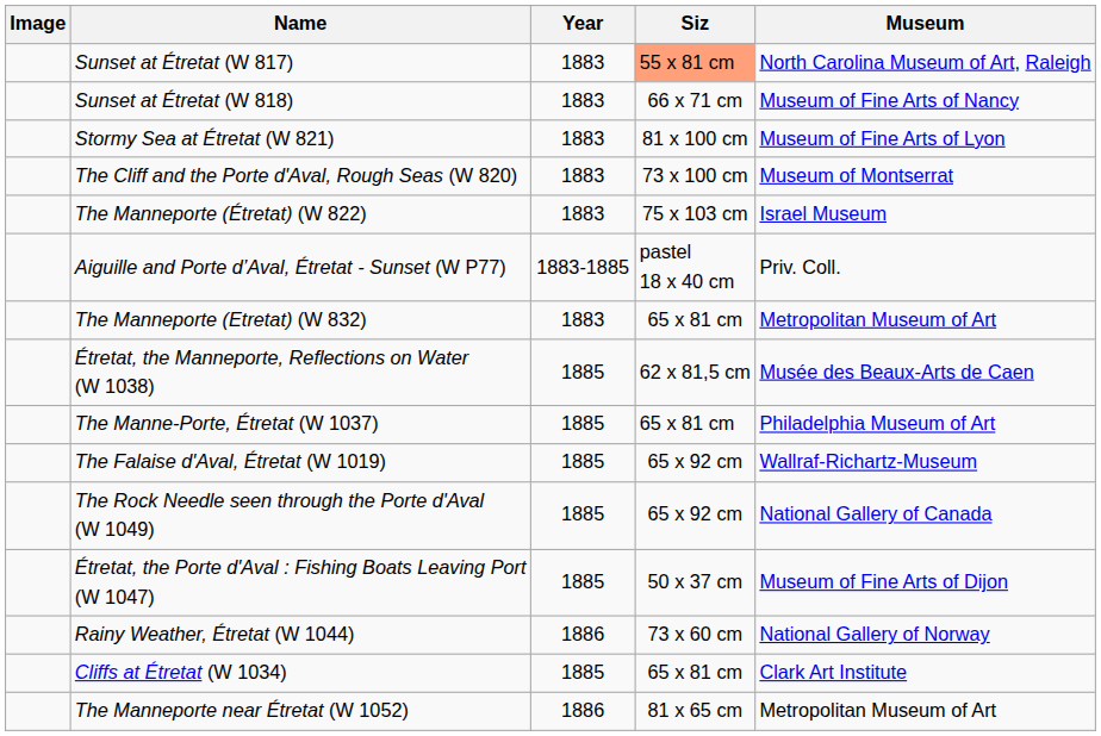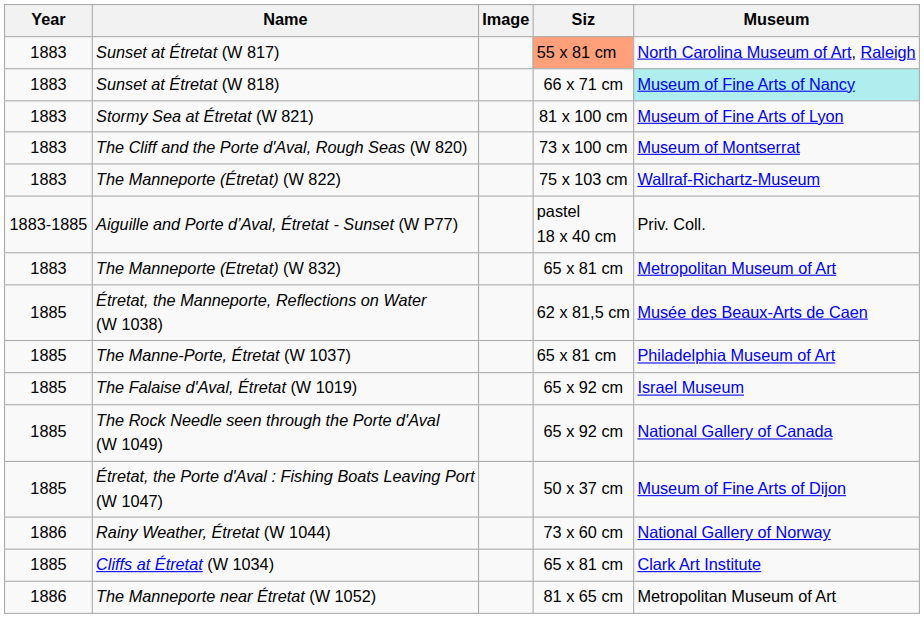 <table class="wikitable sortable" style="font-size:95%;border:0px;text-align:left;line-height:150%;">
 <tr>
+<th width="75" align="center">Year</th>
+<th>Name</th>
 <th>Image</th>
-<th>Name</th>
-<th width="75" align="center">Year</th>
 <th>Siz</th>
 <th>Museum</th>
 </tr>
 <tr ---->
+<td align="center">1883</td>
+<td><em>Sunset at Étretat</em> (W 817)</td>
 <td></td>
-<td><em>Sunset at Étretat</em> (W 817)</td>
-<td align="center">1883</td>
 <td style="background: lightsalmon;">55 x 81 cm</td>
 <td><a href='#'>North Carolina Museum of Art</a>, <a href='#'>Raleigh</a></td>
 </tr>
 <tr ---->
+<td align="center">1883</td>
+<td><em>Sunset at Étretat</em> (W 818)</td>
 <td></td>
-<td><em>Sunset at Étretat</em> (W 818)</td>
-<td align="center">1883</td>
 <td align="center">66 x 71 cm</td>
-<td><a href='#'>Museum of Fine Arts of Nancy</a></td>
+<td style="background: paleturquoise;"><a href='#'>Museum of Fine Arts of Nancy</a></td>
 </tr>
 <tr ---->
+<td align="center">1883</td>
+<td><em>Stormy Sea at Étretat</em> (W 821)</td>
 <td></td>
-<td><em>Stormy Sea at Étretat</em> (W 821)</td>
-<td align="center">1883</td>
 <td align="center">81 x 100 cm</td>
 <td><a href='#'>Museum of Fine Arts of Lyon</a></td>
 </tr>
 <tr ---->
+<td align="center">1883</td>
+<td><em>The Cliff and the Porte d'Aval, Rough Seas</em> (W 820)<em></em></td>
 <td></td>
-<td><em>The Cliff and the Porte d'Aval, Rough Seas</em> (W 820)<em></em></td>
-<td align="center">1883</td>
 <td align="center">73 x 100 cm</td>
 <td><a href='#'>Museum of Montserrat</a></td>
 </tr>
 <tr ---->
+<td align="center">1883</td>
+<td><em>The Manneporte (Étretat)</em> (W 822)</td>
 <td></td>
-<td><em>The Manneporte (Étretat)</em> (W 822)</td>
-<td align="center">1883</td>
 <td align="center">75 x 103 cm</td>
-<td><a href='#'>Israel Museum</a></td>
+<td><a href='#'>Wallraf-Richartz-Museum</a></td>
 </tr>
 <tr ---->
+<td align="center">1883-1885</td>
+<td><em>Aiguille and  Porte d’Aval, Étretat - Sunset</em> (W P77)</td>
 <td></td>
-<td><em>Aiguille and  Porte d’Aval, Étretat - Sunset</em> (W P77)</td>
-<td align="center">1883-1885</td>
 <td>pastel<br>18 x 40 cm</td>
 <td>Priv. Coll.</td>
 </tr>
 <tr ---->
+<td align="center">1883</td>
+<td><em>The Manneporte (Etretat)</em> (W 832)</td>
 <td></td>
-<td><em>The Manneporte (Etretat)</em> (W 832)</td>
-<td align="center">1883</td>
 <td align="center">65 x 81 cm</td>
 <td><a href='#'>Metropolitan Museum of Art</a></td>
 </tr>
 <tr ---->
+<td align="center">1885</td>
+<td><em>Étretat, the Manneporte, Reflections on Water</em><br>(W 1038)</td>
 <td></td>
-<td><em>Étretat, the Manneporte, Reflections on Water</em><br>(W 1038)</td>
-<td align="center">1885</td>
 <td align="center">62 x 81,5 cm</td>
 <td><a href='#'>Musée des Beaux-Arts de Caen</a></td>
 </tr>
 <tr ---->
+<td align="center">1885</td>
+<td><em>The Manne-Porte, Étretat</em> (W 1037)</td>
 <td></td>
-<td><em>The Manne-Porte, Étretat</em> (W 1037)</td>
-<td align="center">1885</td>
 <td>65 x 81 cm</td>
 <td><a href='#'>Philadelphia Museum of Art</a></td>
 </tr>
 <tr ---->
+<td align="center">1885</td>
+<td><em>The Falaise d'Aval, Étretat</em> (W 1019)</td>
 <td></td>
-<td><em>The Falaise d'Aval, Étretat</em> (W 1019)</td>
-<td align="center">1885</td>
 <td align="center">65 x 92 cm</td>
-<td><a href='#'>Wallraf-Richartz-Museum</a></td>
+<td><a href='#'>Israel Museum</a></td>
 </tr>
 <tr ---->
+<td align="center">1885</td>
+<td><em>The Rock Needle seen through the Porte d'Aval</em><br>(W 1049)</td>
 <td></td>
-<td><em>The Rock Needle seen through the Porte d'Aval</em><br>(W 1049)</td>
-<td align="center">1885</td>
 <td align="center">65 x 92 cm</td>
 <td><a href='#'>National Gallery of Canada</a></td>
 </tr>
 <tr ---->
+<td align="center">1885</td>
+<td><em>Étretat, the Porte d'Aval : Fishing Boats Leaving Port</em><br>(W 1047)</td>
 <td></td>
-<td><em>Étretat, the Porte d'Aval : Fishing Boats Leaving Port</em><br>(W 1047)</td>
-<td align="center">1885</td>
 <td align="center">50 x 37 cm</td>
 <td><a href='#'>Museum of Fine Arts of Dijon</a></td>
 </tr>
 <tr ---->
+<td align="center">1886</td>
+<td><em>Rainy Weather, Étretat</em> (W 1044)</td>
 <td></td>
-<td><em>Rainy Weather, Étretat</em> (W 1044)</td>
-<td align="center">1886</td>
 <td align="center">73 x 60 cm</td>
 <td><a href='#'>National Gallery of Norway</a></td>
 </tr>
 <tr ---->
+<td align="center">1885</td>
+<td><em><a href='#'>Cliffs at Étretat</a></em> (W 1034)</td>
 <td></td>
-<td><em><a href='#'>Cliffs at Étretat</a></em> (W 1034)</td>
-<td align="center">1885</td>
 <td align="center">65 x 81 cm</td>
 <td><a href='#'>Clark Art Institute</a></td>
 </tr>
 <tr ---->
+<td align="center">1886</td>
+<td><em>The Manneporte near Étretat</em> (W 1052)</td>
 <td></td>
-<td><em>The Manneporte near Étretat</em> (W 1052)</td>
-<td align="center">1886</td>
 <td align="center">81 x 65 cm</td>
 <td>Metropolitan Museum of Art</td>
 </tr>
 </table>
